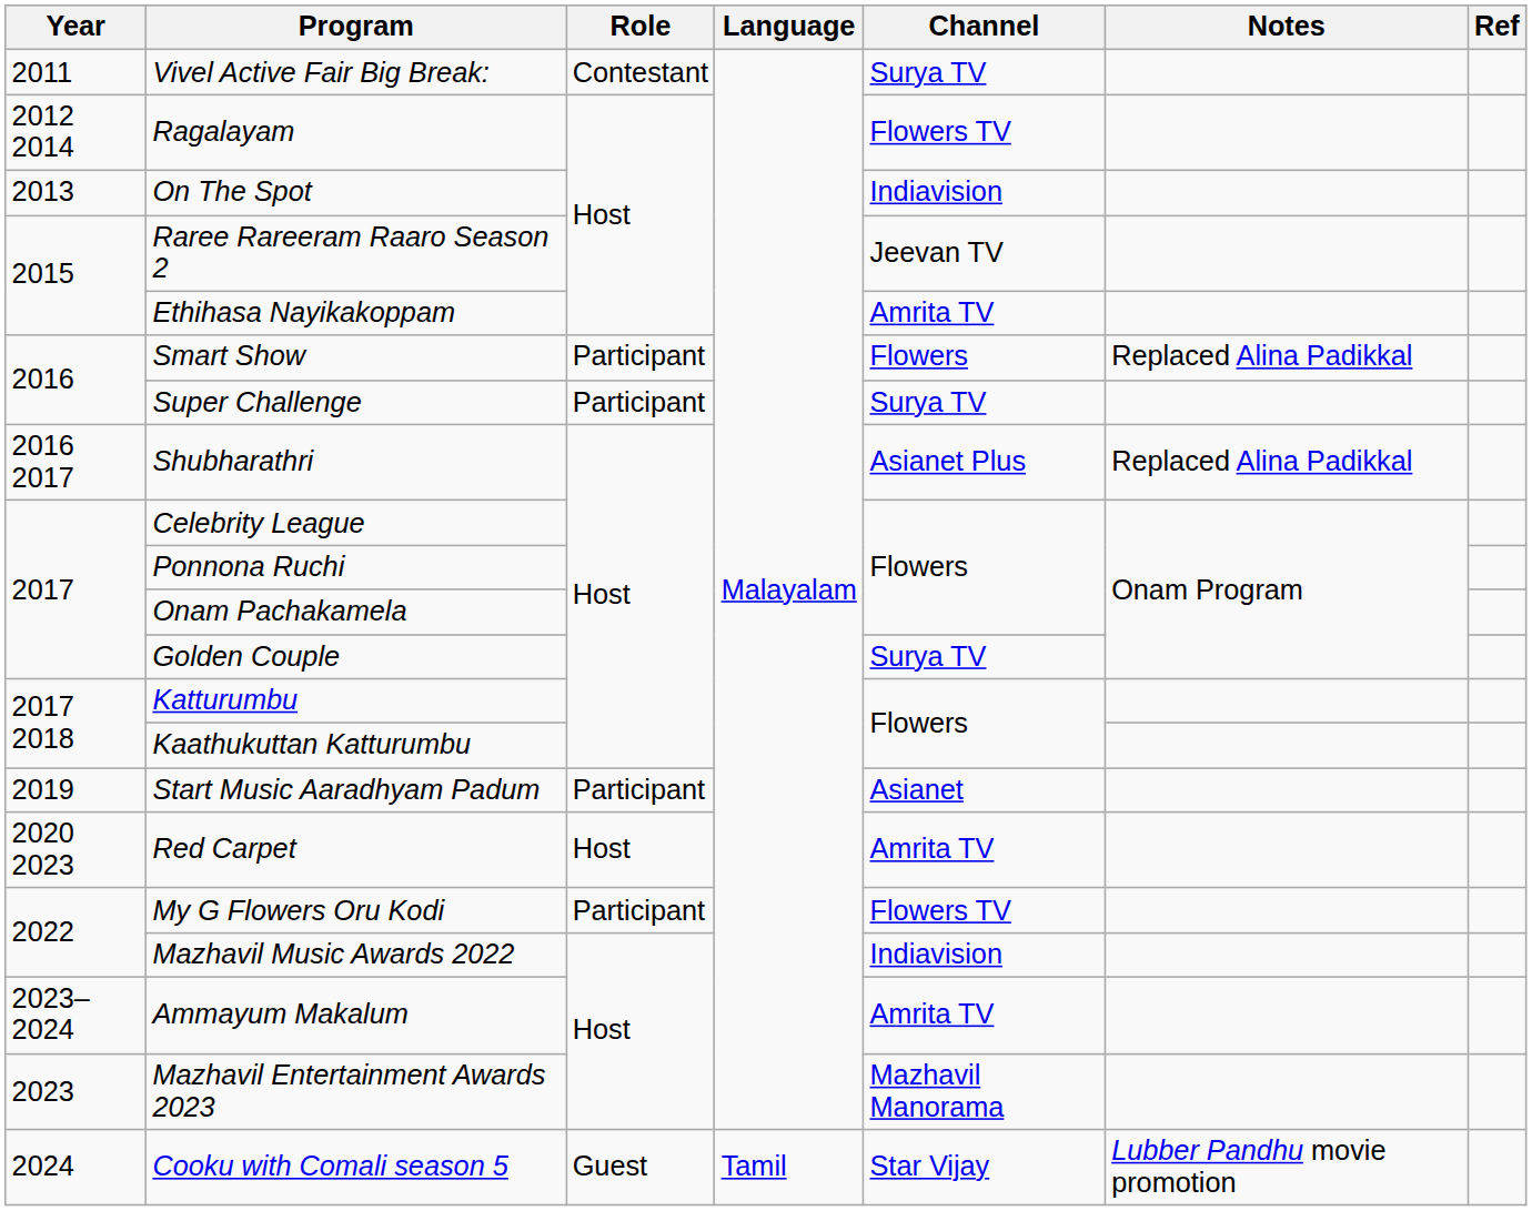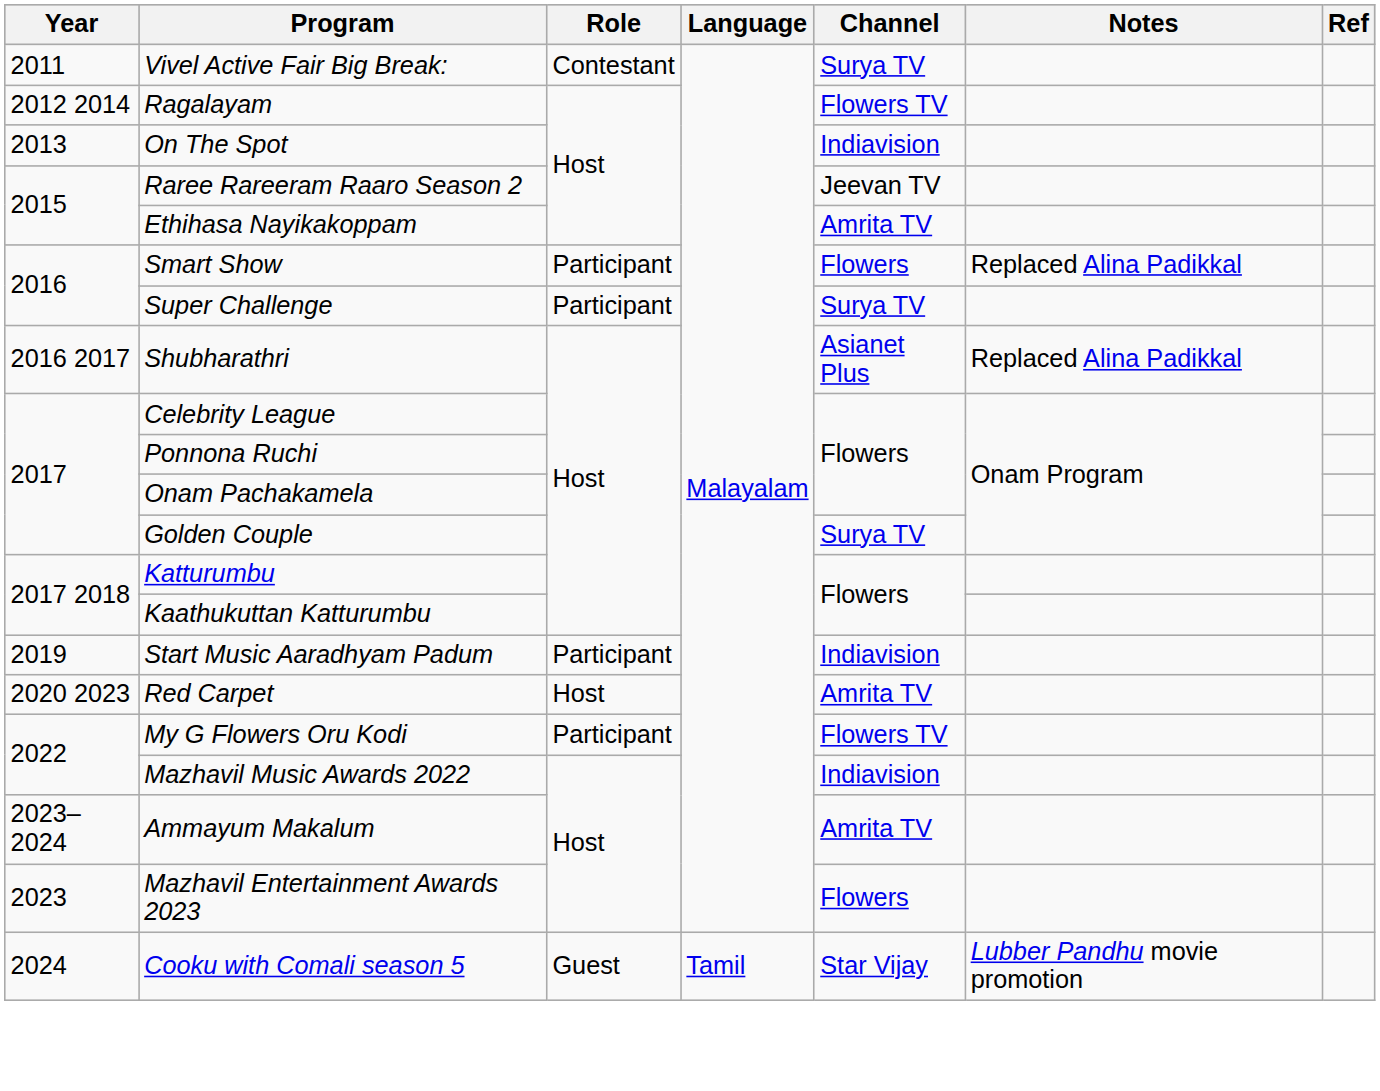 <table class="wikitable sortable">
 <tr style="background:#ccc; text-align:center;">
 <th>Year</th>
 <th>Program</th>
 <th>Role</th>
 <th>Language</th>
 <th>Channel</th>
 <th>Notes</th>
 <th>Ref</th>
 </tr>
 <tr>
 <td>2011</td>
 <td><em>Vivel Active Fair Big Break:</em></td>
 <td>Contestant</td>
 <td rowspan="20"><a href='#'>Malayalam</a></td>
 <td><a href='#'>Surya TV</a></td>
 <td></td>
 <td></td>
 </tr>
 <tr>
 <td>2012  2014</td>
 <td><em>Ragalayam</em></td>
 <td rowspan="4">Host</td>
 <td><a href='#'>Flowers TV</a></td>
 <td></td>
 <td></td>
 </tr>
 <tr>
 <td>2013</td>
 <td><em>On The Spot</em></td>
 <td><a href='#'>Indiavision</a></td>
 <td></td>
 <td></td>
 </tr>
 <tr>
 <td rowspan="2">2015</td>
 <td><em>Raree Rareeram Raaro Season 2</em></td>
 <td>Jeevan TV</td>
 <td></td>
 <td></td>
 </tr>
 <tr>
 <td><em>Ethihasa Nayikakoppam</em></td>
 <td><a href='#'>Amrita TV</a></td>
 <td></td>
 <td></td>
 </tr>
 <tr>
 <td rowspan="2">2016</td>
 <td><em>Smart Show</em></td>
 <td>Participant</td>
 <td><a href='#'>Flowers</a></td>
 <td>Replaced <a href='#'>Alina Padikkal</a></td>
 <td></td>
 </tr>
 <tr>
 <td><em>Super Challenge</em></td>
 <td>Participant</td>
 <td><a href='#'>Surya TV</a></td>
 <td></td>
 <td></td>
 </tr>
 <tr>
 <td>2016  2017</td>
 <td><em>Shubharathri</em></td>
 <td rowspan="7">Host</td>
 <td><a href='#'>Asianet Plus</a></td>
 <td>Replaced <a href='#'>Alina Padikkal</a></td>
 <td></td>
 </tr>
 <tr>
 <td Rowspan=4>2017</td>
 <td><em>Celebrity League</em></td>
 <td rowspan="3">Flowers</td>
 <td rowspan="4">Onam Program</td>
 <td></td>
 </tr>
 <tr>
 <td><em>Ponnona Ruchi</em></td>
 <td></td>
 </tr>
 <tr>
 <td><em>Onam Pachakamela</em></td>
 <td></td>
 </tr>
 <tr>
 <td><em>Golden Couple</em></td>
 <td><a href='#'>Surya TV</a></td>
 <td></td>
 </tr>
 <tr>
 <td rowspan=2>2017  2018</td>
 <td><em><a href='#'>Katturumbu </a></em></td>
 <td rowspan="2">Flowers</td>
 <td></td>
 <td></td>
 </tr>
 <tr>
 <td><em>Kaathukuttan Katturumbu</em></td>
 <td></td>
 <td></td>
 </tr>
 <tr>
 <td>2019</td>
 <td><em>Start Music Aaradhyam Padum</em></td>
 <td>Participant</td>
-<td><a href='#'>Asianet</a></td>
+<td><a href='#'>Indiavision</a></td>
 <td></td>
 <td></td>
 </tr>
 <tr>
 <td>2020  2023</td>
 <td><em>Red Carpet</em></td>
 <td>Host</td>
 <td><a href='#'>Amrita TV</a></td>
 <td></td>
 <td></td>
 </tr>
 <tr>
 <td rowspan="2">2022</td>
 <td><em>My G Flowers Oru Kodi</em></td>
 <td>Participant</td>
 <td><a href='#'>Flowers TV</a></td>
 <td></td>
 <td></td>
 </tr>
 <tr>
 <td><em>Mazhavil Music Awards 2022</em></td>
 <td rowspan="3">Host</td>
 <td><a href='#'>Indiavision</a></td>
 <td></td>
 <td></td>
 </tr>
 <tr>
 <td>2023–2024</td>
 <td><em>Ammayum Makalum</em></td>
 <td><a href='#'>Amrita TV</a></td>
 <td></td>
 <td></td>
 </tr>
 <tr>
 <td>2023</td>
 <td><em>Mazhavil Entertainment Awards 2023</em></td>
-<td><a href='#'>Mazhavil Manorama</a></td>
+<td><a href='#'>Flowers</a></td>
 <td></td>
 <td></td>
 </tr>
 <tr>
 <td>2024</td>
 <td><em><a href='#'>Cooku with Comali season 5</a></em></td>
 <td>Guest</td>
 <td><a href='#'>Tamil</a></td>
 <td><a href='#'>Star Vijay</a></td>
 <td><em><a href='#'>Lubber Pandhu</a></em> movie promotion</td>
 </tr>
 </table>
